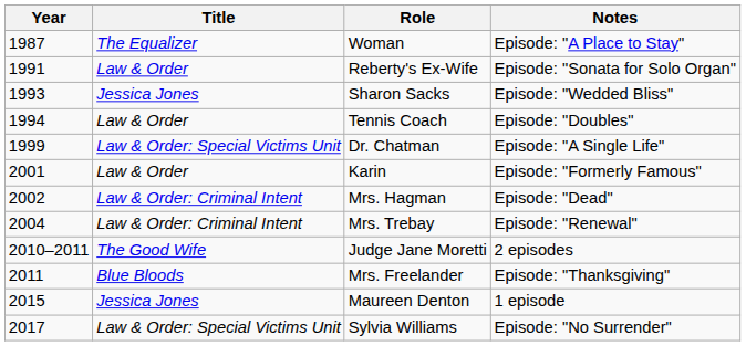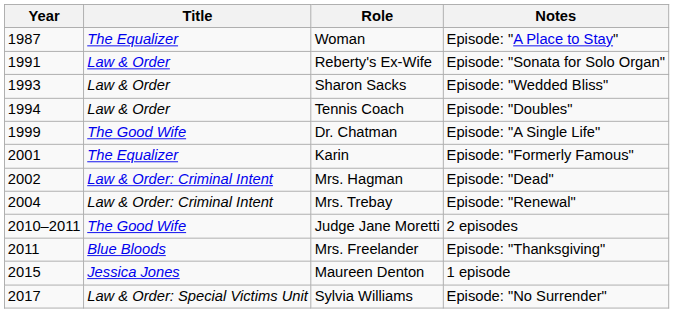 <table class="wikitable sortable">
 <tr>
 <th>Year</th>
 <th>Title</th>
 <th>Role</th>
 <th>Notes</th>
 </tr>
 <tr>
 <td>1987</td>
 <td><em><a href='#'>The Equalizer</a></em></td>
 <td>Woman</td>
 <td>Episode: "<a href='#'>A Place to Stay</a>"</td>
 </tr>
 <tr>
 <td>1991</td>
 <td><em><a href='#'>Law & Order</a></em></td>
 <td>Reberty's Ex-Wife</td>
 <td>Episode: "Sonata for Solo Organ"</td>
 </tr>
 <tr>
 <td>1993</td>
-<td><em><a href='#'>Jessica Jones</a></em></td>
+<td><em>Law & Order</em></td>
 <td>Sharon Sacks</td>
 <td>Episode: "Wedded Bliss"</td>
 </tr>
 <tr>
 <td>1994</td>
 <td><em>Law & Order</em></td>
 <td>Tennis Coach</td>
 <td>Episode: "Doubles"</td>
 </tr>
 <tr>
 <td>1999</td>
-<td><em><a href='#'>Law & Order: Special Victims Unit</a></em></td>
+<td><em><a href='#'>The Good Wife</a></em></td>
 <td>Dr. Chatman</td>
 <td>Episode: "A Single Life"</td>
 </tr>
 <tr>
 <td>2001</td>
-<td><em>Law & Order</em></td>
+<td><em><a href='#'>The Equalizer</a></em></td>
 <td>Karin</td>
 <td>Episode: "Formerly Famous"</td>
 </tr>
 <tr>
 <td>2002</td>
 <td><em><a href='#'>Law & Order: Criminal Intent</a></em></td>
 <td>Mrs. Hagman</td>
 <td>Episode: "Dead"</td>
 </tr>
 <tr>
 <td>2004</td>
 <td><em>Law & Order: Criminal Intent</em></td>
 <td>Mrs. Trebay</td>
 <td>Episode: "Renewal"</td>
 </tr>
 <tr>
 <td>2010–2011</td>
 <td><em><a href='#'>The Good Wife</a></em></td>
 <td>Judge Jane Moretti</td>
 <td>2 episodes</td>
 </tr>
 <tr>
 <td>2011</td>
 <td><em><a href='#'>Blue Bloods</a></em></td>
 <td>Mrs. Freelander</td>
 <td>Episode: "Thanksgiving"</td>
 </tr>
 <tr>
 <td>2015</td>
 <td><em><a href='#'>Jessica Jones</a></em></td>
 <td>Maureen Denton</td>
 <td>1 episode</td>
 </tr>
 <tr>
 <td>2017</td>
 <td><em>Law & Order: Special Victims Unit</em></td>
 <td>Sylvia Williams</td>
 <td>Episode: "No Surrender"</td>
 </tr>
 </table>
